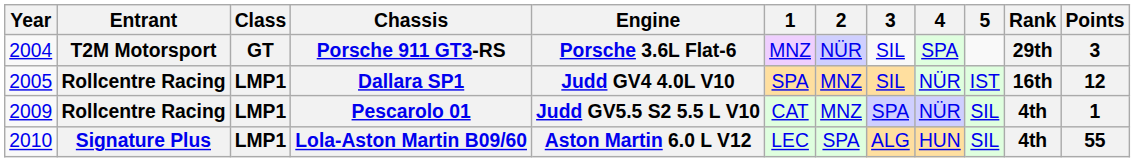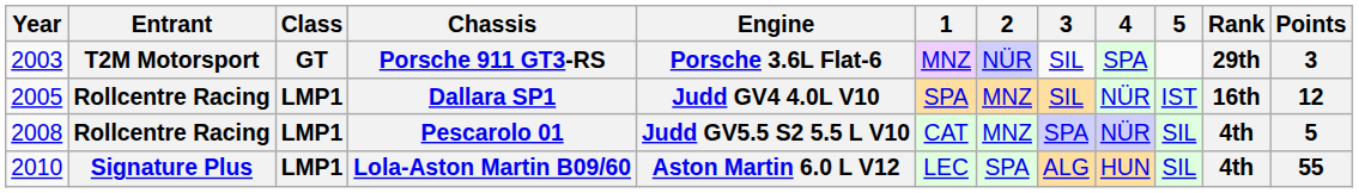 <table class="wikitable" style="text-align:center; font-size:85%">
 <tr>
 <th>Year</th>
 <th>Entrant</th>
 <th>Class</th>
 <th>Chassis</th>
 <th>Engine</th>
 <th>1</th>
 <th>2</th>
 <th>3</th>
 <th>4</th>
 <th>5</th>
 <th>Rank</th>
 <th>Points</th>
 </tr>
 <tr>
-<td><a href='#'>2004</a></td>
+<td><a href='#'>2003</a></td>
 <th nowrap>T2M Motorsport</th>
 <th>GT</th>
 <th nowrap><a href='#'>Porsche 911 GT3</a>-RS</th>
 <th nowrap><a href='#'>Porsche</a> 3.6L Flat-6</th>
 <td style="background:#EFCFFF;"><a href='#'>MNZ</a><br></td>
 <td style="background:#CFCFFF;"><a href='#'>NÜR</a><br></td>
 <td><a href='#'>SIL</a></td>
 <td style="background:#DFFFDF;"><a href='#'>SPA</a><br></td>
 <td></td>
 <th>29th</th>
 <th>3</th>
 </tr>
 <tr>
 <td><a href='#'>2005</a></td>
 <th nowrap>Rollcentre Racing</th>
 <th>LMP1</th>
 <th nowrap><a href='#'>Dallara SP1</a></th>
 <th nowrap><a href='#'>Judd</a> GV4 4.0L V10</th>
 <td style="background:#FFDF9F;"><a href='#'>SPA</a><br></td>
 <td style="background:#FFDF9F;"><a href='#'>MNZ</a><br></td>
 <td style="background:#FFDF9F;"><a href='#'>SIL</a><br></td>
 <td style="background:#DFFFDF;"><a href='#'>NÜR</a><br></td>
 <td style="background:#DFFFDF;"><a href='#'>IST</a><br></td>
 <th>16th</th>
 <th>12</th>
 </tr>
 <tr>
-<td><a href='#'>2009</a></td>
+<td><a href='#'>2008</a></td>
 <th nowrap>Rollcentre Racing</th>
 <th>LMP1</th>
 <th nowrap><a href='#'>Pescarolo 01</a></th>
 <th nowrap><a href='#'>Judd</a> GV5.5 S2 5.5 L V10</th>
 <td style="background:#DFFFDF;"><a href='#'>CAT</a><br></td>
 <td style="background:#DFFFDF;"><a href='#'>MNZ</a><br></td>
 <td style="background:#CFCFFF;"><a href='#'>SPA</a><br></td>
 <td style="background:#CFCFFF;"><a href='#'>NÜR</a><br></td>
 <td style="background:#DFFFDF;"><a href='#'>SIL</a><br></td>
 <th>4th</th>
-<th>1</th>
+<th>5</th>
 </tr>
 <tr>
 <td><a href='#'>2010</a></td>
 <th nowrap><a href='#'>Signature Plus</a></th>
 <th>LMP1</th>
 <th nowrap><a href='#'>Lola-Aston Martin B09/60</a></th>
 <th nowrap><a href='#'>Aston Martin</a> 6.0 L V12</th>
 <td style="background:#DFFFDF;"><a href='#'>LEC</a><br></td>
 <td style="background:#DFFFDF;"><a href='#'>SPA</a><br></td>
 <td style="background:#FFDF9F;"><a href='#'>ALG</a><br></td>
 <td style="background:#FFDF9F;"><a href='#'>HUN</a><br></td>
 <td style="background:#DFFFDF;"><a href='#'>SIL</a><br></td>
 <th>4th</th>
 <th>55</th>
 </tr>
 </table>
